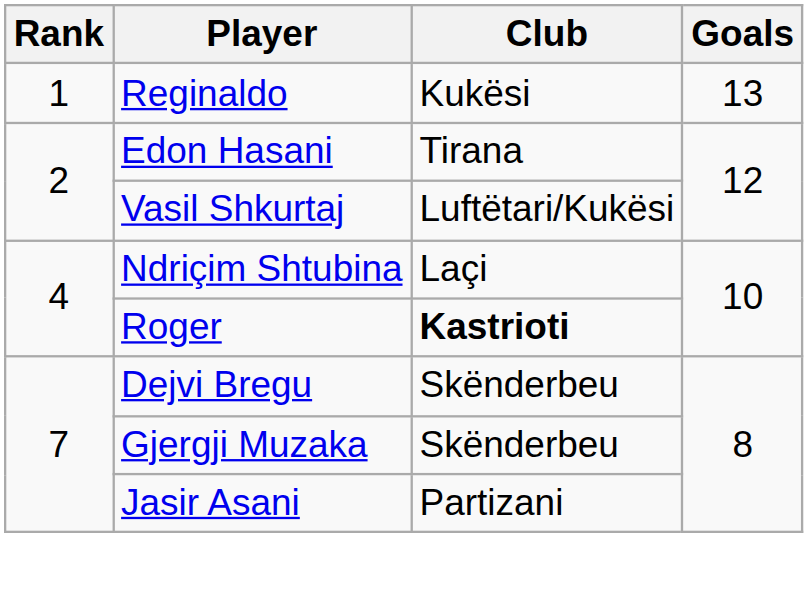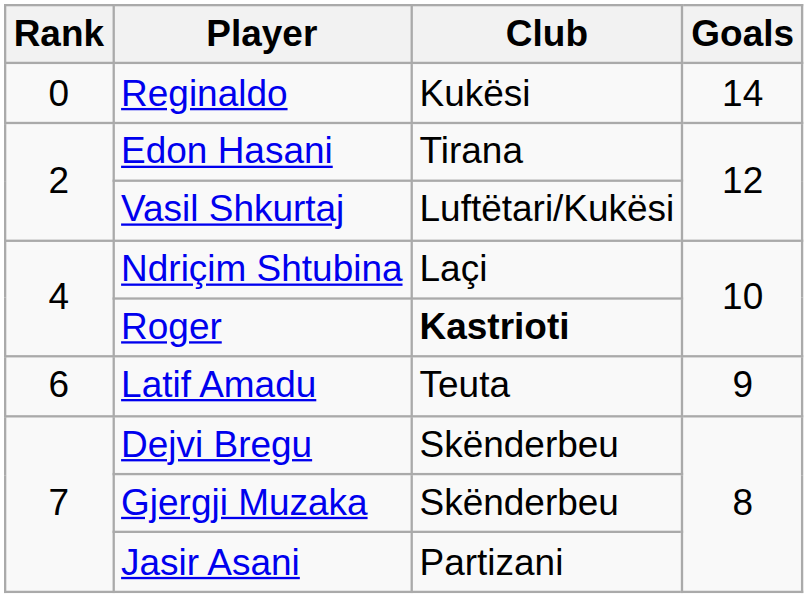 <table class="wikitable" style="text-align:center">
 <tr>
 <th>Rank</th>
 <th>Player</th>
 <th>Club</th>
 <th>Goals</th>
 </tr>
 <tr>
-<td rowspan="1">1</td>
+<td rowspan="1">0</td>
 <td align="left"> <a href='#'>Reginaldo</a></td>
 <td align="left">Kukësi</td>
-<td rowspan="1">13</td>
+<td rowspan="1">14</td>
 </tr>
 <tr>
 <td rowspan="2">2</td>
 <td align="left"> <a href='#'>Edon Hasani</a></td>
 <td align="left">Tirana</td>
 <td rowspan="2">12</td>
 </tr>
 <tr>
 <td align="left"> <a href='#'>Vasil Shkurtaj</a></td>
 <td align="left">Luftëtari/Kukësi</td>
 </tr>
 <tr>
 <td rowspan="2">4</td>
 <td align="left"> <a href='#'>Ndriçim Shtubina</a></td>
 <td align="left">Laçi</td>
 <td rowspan="2">10</td>
 </tr>
 <tr>
 <td align="left"> <a href='#'>Roger</a></td>
 <td align="left"><strong>Kastrioti</strong></td>
 </tr>
 <tr>
+<td rowspan="1">6</td>
+<td align="left"> <a href='#'>Latif Amadu</a></td>
+<td align="left">Teuta</td>
+<td rowspan="1">9</td>
+</tr>
+<tr>
 <td rowspan="3">7</td>
 <td align="left"> <a href='#'>Dejvi Bregu</a></td>
 <td align="left">Skënderbeu</td>
 <td rowspan="3">8</td>
 </tr>
 <tr>
 <td align="left"> <a href='#'>Gjergji Muzaka</a></td>
 <td align="left">Skënderbeu</td>
 </tr>
 <tr>
 <td align="left"> <a href='#'>Jasir Asani</a></td>
 <td align="left">Partizani</td>
 </tr>
 </table>
